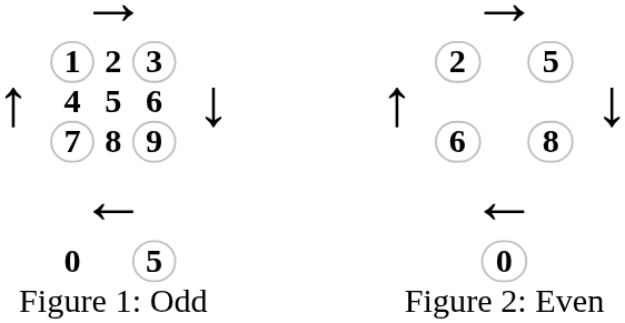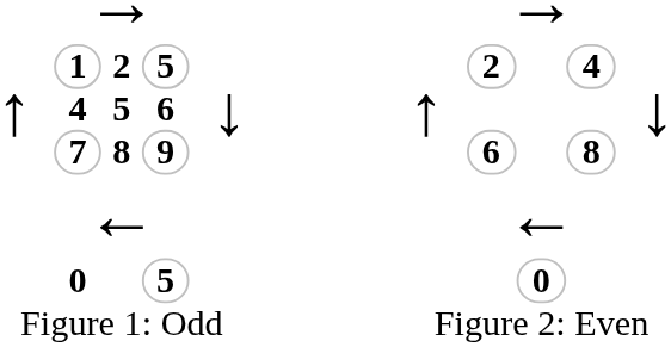 <table cellpadding="0" cellspacing="0" style="text-align:center;width:20em;">
 <tr>
 <td colspan="5" style="font-size:200%;">→</td>
 <td rowspan="7" style="padding:1em;"> </td>
 <td colspan="5" style="font-size:200%;">→</td>
 </tr>
 <tr>
 <td rowspan="3" style="font-size:200%;">↑</td>
 <th style="border:1px solid silver;border-radius:1em;">1</th>
 <th>2</th>
-<th style="border:1px solid silver;border-radius:1em;">3</th>
+<th style="border:1px solid silver;border-radius:1em;">5</th>
 <td rowspan="3" style="font-size:200%;">↓</td>
 <td rowspan="3" style="font-size:200%;">↑</td>
 <th style="border:1px solid silver;border-radius:1em;">2</th>
 <th></th>
-<th style="border:1px solid silver;border-radius:1em;">5</th>
+<th style="border:1px solid silver;border-radius:1em;">4</th>
 <td rowspan="3" style="font-size:200%;">↓</td>
 </tr>
 <tr>
 <th>4</th>
 <th>5</th>
 <th>6</th>
 <th></th>
 <th></th>
 <th></th>
 </tr>
 <tr>
 <th style="border:1px solid silver;border-radius:1em;">7</th>
 <th>8</th>
 <th style="border:1px solid silver;border-radius:1em;">9</th>
 <th style="border:1px solid silver;border-radius:1em;">6</th>
 <th></th>
 <th style="border:1px solid silver;border-radius:1em;">8</th>
 </tr>
 <tr>
 <td colspan="5" style="font-size:200%;">←</td>
 <td colspan="5" style="font-size:200%;">←</td>
 </tr>
 <tr>
 <td></td>
 <th>0</th>
 <th></th>
 <th style="border:1px solid silver;border-radius:1em;">5</th>
 <td></td>
 <td colspan="2"> </td>
 <th style="border:1px solid silver;border-radius:1em;">0</th>
 <td colspan="2"> </td>
 </tr>
 <tr>
 <td colspan="5">Figure 1: Odd</td>
 <td colspan="5">Figure 2: Even</td>
 </tr>
 </table>
